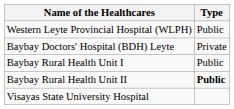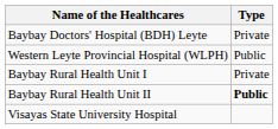 <table class="wikitable sortable">
 <tr>
 <th>Name of the Healthcares</th>
 <th>Type</th>
 </tr>
 <tr>
+<td>Baybay Doctors' Hospital (BDH) Leyte</td>
+<td>Private</td>
+</tr>
+<tr>
 <td>Western Leyte Provincial Hospital (WLPH)</td>
 <td>Public</td>
 </tr>
 <tr>
-<td>Baybay Doctors' Hospital (BDH) Leyte</td>
+<td>Baybay Rural Health Unit I</td>
 <td>Private</td>
-</tr>
-<tr>
-<td>Baybay Rural Health Unit I</td>
-<td>Public</td>
 </tr>
 <tr>
 <td>Baybay Rural Health Unit II</td>
 <td><strong>Public</strong></td>
 </tr>
 <tr>
 <td>Visayas State University Hospital</td>
 </tr>
 </table>
